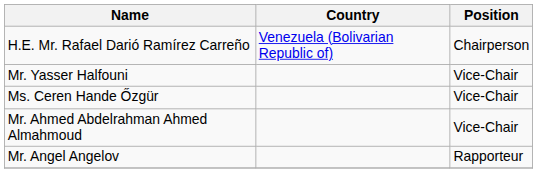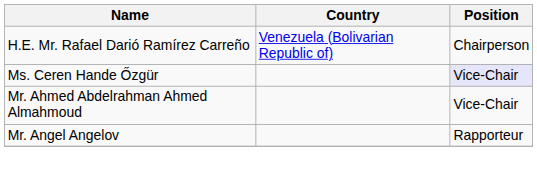 <table class="wikitable">
 <tr>
 <th>Name</th>
 <th>Country</th>
 <th>Position</th>
 </tr>
 <tr>
 <td>H.E. Mr. Rafael Darió Ramírez Carreño</td>
 <td> <a href='#'>Venezuela (Bolivarian Republic of)</a></td>
 <td>Chairperson</td>
 </tr>
 <tr>
-<td>Mr. Yasser Halfouni</td>
-<td></td>
-<td>Vice-Chair</td>
-</tr>
-<tr>
 <td>Ms. Ceren Hande Őzgür</td>
 <td></td>
-<td>Vice-Chair</td>
+<td style="background: lavender;">Vice-Chair</td>
 </tr>
 <tr>
 <td>Mr. Ahmed Abdelrahman Ahmed Almahmoud</td>
 <td></td>
 <td>Vice-Chair</td>
 </tr>
 <tr>
 <td>Mr. Angel Angelov</td>
 <td></td>
 <td>Rapporteur</td>
 </tr>
 <tr>
 </tr>
 </table>
